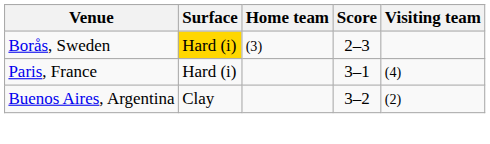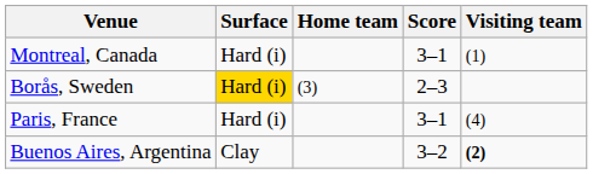 <table class=wikitable style="border:1px solid #aaaaaa;">
 <tr>
 <th>Venue</th>
 <th>Surface</th>
 <th>Home team</th>
 <th>Score</th>
 <th>Visiting team</th>
+</tr>
+<tr>
+<td><a href='#'>Montreal</a>, Canada</td>
+<td>Hard (i)</td>
+<td><strong></strong></td>
+<td align=center>3–1</td>
+<td> <small>(1)</small></td>
 </tr>
 <tr>
 <td><a href='#'>Borås</a>, Sweden</td>
 <td style="background: gold;">Hard (i)</td>
 <td> <small>(3)</small></td>
 <td align=center>2–3</td>
 <td><strong></strong></td>
 </tr>
 <tr>
 <td><a href='#'>Paris</a>, France</td>
 <td>Hard (i)</td>
 <td><strong></strong></td>
 <td align=center>3–1</td>
 <td> <small>(4)</small></td>
 </tr>
 <tr>
 <td><a href='#'>Buenos Aires</a>, Argentina</td>
 <td>Clay</td>
 <td><strong></strong></td>
 <td align=center>3–2</td>
-<td> <small>(2)</small></td>
+<td><strong> <small>(2)</small></strong></td>
 </tr>
 </table>
